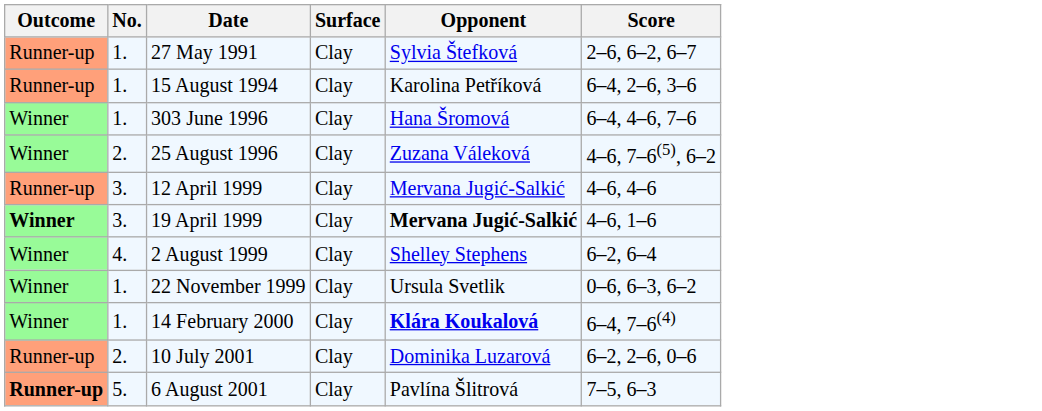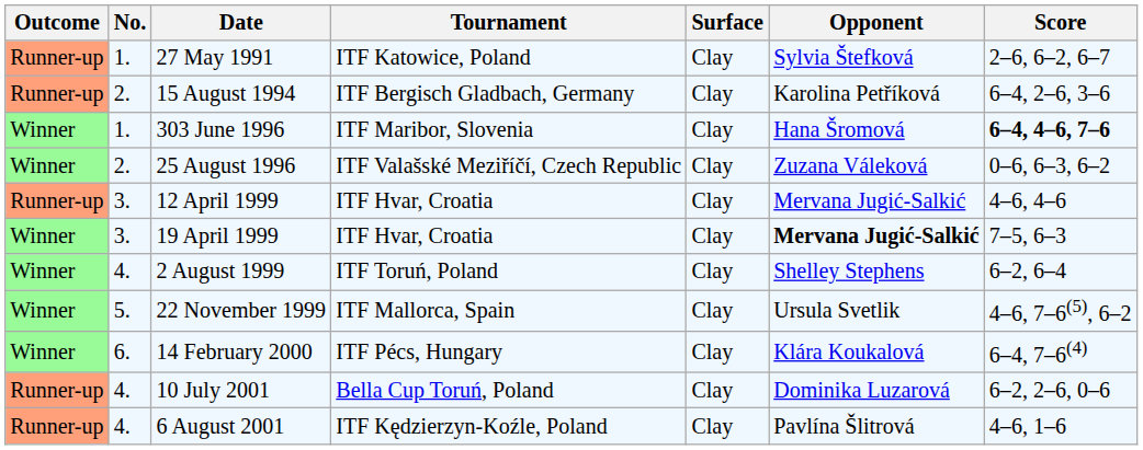 <table class="wikitable" style="font-size:97%">
 <tr>
 <th>Outcome</th>
 <th>No.</th>
 <th>Date</th>
+<th>Tournament</th>
 <th>Surface</th>
 <th>Opponent</th>
 <th>Score</th>
 </tr>
 <tr style="background:#f0f8ff;">
 <td style="background:#ffa07a;">Runner-up</td>
 <td>1.</td>
 <td>27 May 1991</td>
+<td>ITF Katowice, Poland</td>
 <td>Clay</td>
 <td> <a href='#'>Sylvia Štefková</a></td>
 <td>2–6, 6–2, 6–7</td>
 </tr>
 <tr style="background:#f0f8ff;">
 <td style="background:#ffa07a;">Runner-up</td>
-<td>1.</td>
+<td>2.</td>
 <td>15 August 1994</td>
+<td>ITF Bergisch Gladbach, Germany</td>
 <td>Clay</td>
 <td> Karolina Petříková</td>
 <td>6–4, 2–6, 3–6</td>
 </tr>
 <tr style="background:#f0f8ff;">
 <td style="background:#98fb98;">Winner</td>
 <td>1.</td>
 <td>303 June 1996</td>
+<td>ITF Maribor, Slovenia</td>
 <td>Clay</td>
 <td> <a href='#'>Hana Šromová</a></td>
-<td>6–4, 4–6, 7–6</td>
+<td><strong>6–4, 4–6, 7–6</strong></td>
 </tr>
 <tr style="background:#f0f8ff;">
 <td style="background:#98fb98;">Winner</td>
 <td>2.</td>
 <td>25 August 1996</td>
+<td>ITF Valašské Meziříčí, Czech Republic</td>
 <td>Clay</td>
 <td> <a href='#'>Zuzana Váleková</a></td>
-<td>4–6, 7–6<sup>(5)</sup>, 6–2</td>
+<td>0–6, 6–3, 6–2</td>
 </tr>
 <tr style="background:#f0f8ff;">
 <td style="background:#ffa07a;">Runner-up</td>
 <td>3.</td>
 <td>12 April 1999</td>
+<td>ITF Hvar, Croatia</td>
 <td>Clay</td>
 <td> <a href='#'>Mervana Jugić-Salkić</a></td>
 <td>4–6, 4–6</td>
 </tr>
 <tr style="background:#f0f8ff;">
-<td style="background:#98fb98;"><strong>Winner</strong></td>
+<td style="background:#98fb98;">Winner</td>
 <td>3.</td>
 <td>19 April 1999</td>
+<td>ITF Hvar, Croatia</td>
 <td>Clay</td>
 <td><strong> Mervana Jugić-Salkić</strong></td>
-<td>4–6, 1–6</td>
+<td>7–5, 6–3</td>
 </tr>
 <tr bgcolor=f0f8ff>
 <td style="background:#98fb98;">Winner</td>
 <td>4.</td>
 <td>2 August 1999</td>
+<td>ITF Toruń, Poland</td>
 <td>Clay</td>
 <td> <a href='#'>Shelley Stephens</a></td>
 <td>6–2, 6–4</td>
 </tr>
 <tr bgcolor=f0f8ff>
 <td style="background:#98fb98;">Winner</td>
-<td>1.</td>
+<td>5.</td>
 <td>22 November 1999</td>
+<td>ITF Mallorca, Spain</td>
 <td>Clay</td>
 <td> Ursula Svetlik</td>
-<td>0–6, 6–3, 6–2</td>
+<td>4–6, 7–6<sup>(5)</sup>, 6–2</td>
 </tr>
 <tr bgcolor=f0f8ff>
 <td style="background:#98fb98;">Winner</td>
-<td>1.</td>
+<td>6.</td>
 <td>14 February 2000</td>
+<td>ITF Pécs, Hungary</td>
 <td>Clay</td>
-<td><strong> <a href='#'>Klára Koukalová</a></strong></td>
+<td> <a href='#'>Klára Koukalová</a></td>
 <td>6–4, 7–6<sup>(4)</sup></td>
 </tr>
 <tr style="background:#f0f8ff;">
 <td style="background:#ffa07a;">Runner-up</td>
-<td>2.</td>
+<td>4.</td>
 <td>10 July 2001</td>
+<td><a href='#'>Bella Cup Toruń</a>, Poland</td>
 <td>Clay</td>
 <td> <a href='#'>Dominika Luzarová</a></td>
 <td>6–2, 2–6, 0–6</td>
 </tr>
 <tr style="background:#f0f8ff;">
-<td style="background:#ffa07a;"><strong>Runner-up</strong></td>
-<td>5.</td>
+<td style="background:#ffa07a;">Runner-up</td>
+<td>4.</td>
 <td>6 August 2001</td>
+<td>ITF Kędzierzyn-Koźle, Poland</td>
 <td>Clay</td>
 <td> Pavlína Šlitrová</td>
-<td>7–5, 6–3</td>
+<td>4–6, 1–6</td>
 </tr>
 </table>
